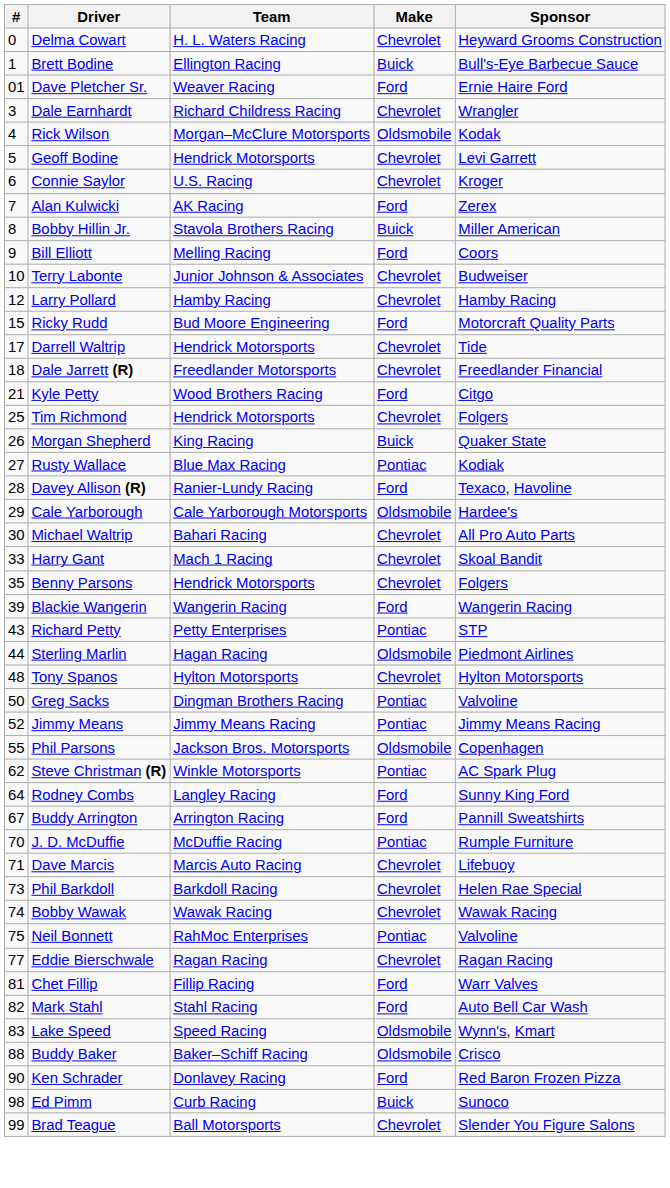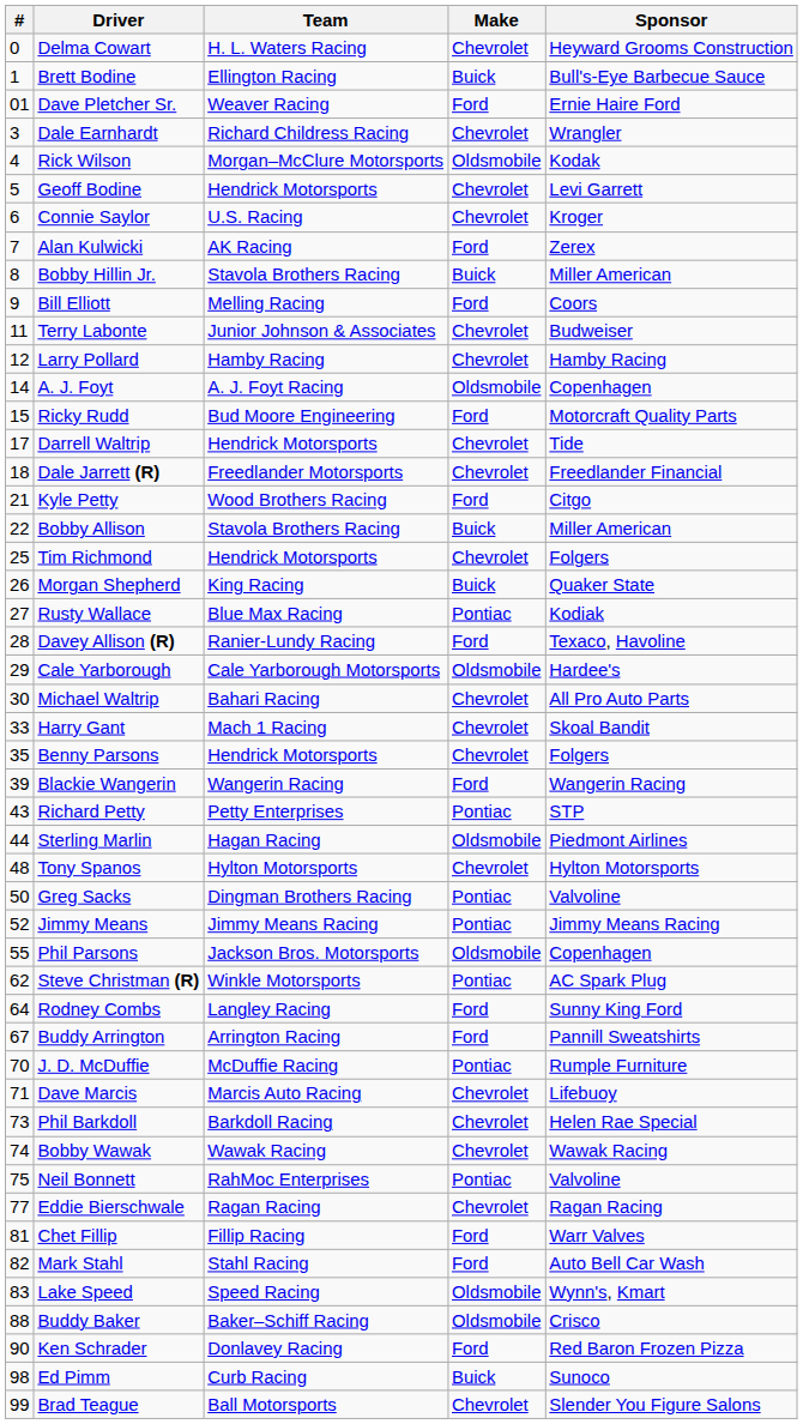 <table class="wikitable" style="font-size:95%">
 <tr>
 <th>#</th>
 <th>Driver</th>
 <th>Team</th>
 <th>Make</th>
 <th>Sponsor</th>
 </tr>
 <tr>
 <td>0</td>
 <td><a href='#'>Delma Cowart</a></td>
 <td><a href='#'>H. L. Waters Racing</a></td>
 <td><a href='#'>Chevrolet</a></td>
 <td><a href='#'>Heyward Grooms Construction</a></td>
 </tr>
 <tr>
 <td>1</td>
 <td><a href='#'>Brett Bodine</a></td>
 <td><a href='#'>Ellington Racing</a></td>
 <td><a href='#'>Buick</a></td>
 <td><a href='#'>Bull's-Eye Barbecue Sauce</a></td>
 </tr>
 <tr>
 <td>01</td>
 <td><a href='#'>Dave Pletcher Sr.</a></td>
 <td><a href='#'>Weaver Racing</a></td>
 <td><a href='#'>Ford</a></td>
 <td><a href='#'>Ernie Haire Ford</a></td>
 </tr>
 <tr>
 <td>3</td>
 <td><a href='#'>Dale Earnhardt</a></td>
 <td><a href='#'>Richard Childress Racing</a></td>
 <td><a href='#'>Chevrolet</a></td>
 <td><a href='#'>Wrangler</a></td>
 </tr>
 <tr>
 <td>4</td>
 <td><a href='#'>Rick Wilson</a></td>
 <td><a href='#'>Morgan–McClure Motorsports</a></td>
 <td><a href='#'>Oldsmobile</a></td>
 <td><a href='#'>Kodak</a></td>
 </tr>
 <tr>
 <td>5</td>
 <td><a href='#'>Geoff Bodine</a></td>
 <td><a href='#'>Hendrick Motorsports</a></td>
 <td><a href='#'>Chevrolet</a></td>
 <td><a href='#'>Levi Garrett</a></td>
 </tr>
 <tr>
 <td>6</td>
 <td><a href='#'>Connie Saylor</a></td>
 <td><a href='#'>U.S. Racing</a></td>
 <td><a href='#'>Chevrolet</a></td>
 <td><a href='#'>Kroger</a></td>
 </tr>
 <tr>
 <td>7</td>
 <td><a href='#'>Alan Kulwicki</a></td>
 <td><a href='#'>AK Racing</a></td>
 <td><a href='#'>Ford</a></td>
 <td><a href='#'>Zerex</a></td>
 </tr>
 <tr>
 <td>8</td>
 <td><a href='#'>Bobby Hillin Jr.</a></td>
 <td><a href='#'>Stavola Brothers Racing</a></td>
 <td><a href='#'>Buick</a></td>
 <td><a href='#'>Miller American</a></td>
 </tr>
 <tr>
 <td>9</td>
 <td><a href='#'>Bill Elliott</a></td>
 <td><a href='#'>Melling Racing</a></td>
 <td><a href='#'>Ford</a></td>
 <td><a href='#'>Coors</a></td>
 </tr>
 <tr>
-<td>10</td>
+<td>11</td>
 <td><a href='#'>Terry Labonte</a></td>
 <td><a href='#'>Junior Johnson & Associates</a></td>
 <td><a href='#'>Chevrolet</a></td>
 <td><a href='#'>Budweiser</a></td>
 </tr>
 <tr>
 <td>12</td>
 <td><a href='#'>Larry Pollard</a></td>
 <td><a href='#'>Hamby Racing</a></td>
 <td><a href='#'>Chevrolet</a></td>
 <td><a href='#'>Hamby Racing</a></td>
+</tr>
+<tr>
+<td>14</td>
+<td><a href='#'>A. J. Foyt</a></td>
+<td><a href='#'>A. J. Foyt Racing</a></td>
+<td><a href='#'>Oldsmobile</a></td>
+<td><a href='#'>Copenhagen</a></td>
 </tr>
 <tr>
 <td>15</td>
 <td><a href='#'>Ricky Rudd</a></td>
 <td><a href='#'>Bud Moore Engineering</a></td>
 <td><a href='#'>Ford</a></td>
 <td><a href='#'>Motorcraft Quality Parts</a></td>
 </tr>
 <tr>
 <td>17</td>
 <td><a href='#'>Darrell Waltrip</a></td>
 <td><a href='#'>Hendrick Motorsports</a></td>
 <td><a href='#'>Chevrolet</a></td>
 <td><a href='#'>Tide</a></td>
 </tr>
 <tr>
 <td>18</td>
 <td><a href='#'>Dale Jarrett</a> <strong>(R)</strong></td>
 <td><a href='#'>Freedlander Motorsports</a></td>
 <td><a href='#'>Chevrolet</a></td>
 <td><a href='#'>Freedlander Financial</a></td>
 </tr>
 <tr>
 <td>21</td>
 <td><a href='#'>Kyle Petty</a></td>
 <td><a href='#'>Wood Brothers Racing</a></td>
 <td><a href='#'>Ford</a></td>
 <td><a href='#'>Citgo</a></td>
+</tr>
+<tr>
+<td>22</td>
+<td><a href='#'>Bobby Allison</a></td>
+<td><a href='#'>Stavola Brothers Racing</a></td>
+<td><a href='#'>Buick</a></td>
+<td><a href='#'>Miller American</a></td>
 </tr>
 <tr>
 <td>25</td>
 <td><a href='#'>Tim Richmond</a></td>
 <td><a href='#'>Hendrick Motorsports</a></td>
 <td><a href='#'>Chevrolet</a></td>
 <td><a href='#'>Folgers</a></td>
 </tr>
 <tr>
 <td>26</td>
 <td><a href='#'>Morgan Shepherd</a></td>
 <td><a href='#'>King Racing</a></td>
 <td><a href='#'>Buick</a></td>
 <td><a href='#'>Quaker State</a></td>
 </tr>
 <tr>
 <td>27</td>
 <td><a href='#'>Rusty Wallace</a></td>
 <td><a href='#'>Blue Max Racing</a></td>
 <td><a href='#'>Pontiac</a></td>
 <td><a href='#'>Kodiak</a></td>
 </tr>
 <tr>
 <td>28</td>
 <td><a href='#'>Davey Allison</a> <strong>(R)</strong></td>
 <td><a href='#'>Ranier-Lundy Racing</a></td>
 <td><a href='#'>Ford</a></td>
 <td><a href='#'>Texaco</a>, <a href='#'>Havoline</a></td>
 </tr>
 <tr>
 <td>29</td>
 <td><a href='#'>Cale Yarborough</a></td>
 <td><a href='#'>Cale Yarborough Motorsports</a></td>
 <td><a href='#'>Oldsmobile</a></td>
 <td><a href='#'>Hardee's</a></td>
 </tr>
 <tr>
 <td>30</td>
 <td><a href='#'>Michael Waltrip</a></td>
 <td><a href='#'>Bahari Racing</a></td>
 <td><a href='#'>Chevrolet</a></td>
 <td><a href='#'>All Pro Auto Parts</a></td>
 </tr>
 <tr>
 <td>33</td>
 <td><a href='#'>Harry Gant</a></td>
 <td><a href='#'>Mach 1 Racing</a></td>
 <td><a href='#'>Chevrolet</a></td>
 <td><a href='#'>Skoal Bandit</a></td>
 </tr>
 <tr>
 <td>35</td>
 <td><a href='#'>Benny Parsons</a></td>
 <td><a href='#'>Hendrick Motorsports</a></td>
 <td><a href='#'>Chevrolet</a></td>
 <td><a href='#'>Folgers</a></td>
 </tr>
 <tr>
 <td>39</td>
 <td><a href='#'>Blackie Wangerin</a></td>
 <td><a href='#'>Wangerin Racing</a></td>
 <td><a href='#'>Ford</a></td>
 <td><a href='#'>Wangerin Racing</a></td>
 </tr>
 <tr>
 <td>43</td>
 <td><a href='#'>Richard Petty</a></td>
 <td><a href='#'>Petty Enterprises</a></td>
 <td><a href='#'>Pontiac</a></td>
 <td><a href='#'>STP</a></td>
 </tr>
 <tr>
 <td>44</td>
 <td><a href='#'>Sterling Marlin</a></td>
 <td><a href='#'>Hagan Racing</a></td>
 <td><a href='#'>Oldsmobile</a></td>
 <td><a href='#'>Piedmont Airlines</a></td>
 </tr>
 <tr>
 <td>48</td>
 <td><a href='#'>Tony Spanos</a></td>
 <td><a href='#'>Hylton Motorsports</a></td>
 <td><a href='#'>Chevrolet</a></td>
 <td><a href='#'>Hylton Motorsports</a></td>
 </tr>
 <tr>
 <td>50</td>
 <td><a href='#'>Greg Sacks</a></td>
 <td><a href='#'>Dingman Brothers Racing</a></td>
 <td><a href='#'>Pontiac</a></td>
 <td><a href='#'>Valvoline</a></td>
 </tr>
 <tr>
 <td>52</td>
 <td><a href='#'>Jimmy Means</a></td>
 <td><a href='#'>Jimmy Means Racing</a></td>
 <td><a href='#'>Pontiac</a></td>
 <td><a href='#'>Jimmy Means Racing</a></td>
 </tr>
 <tr>
 <td>55</td>
 <td><a href='#'>Phil Parsons</a></td>
 <td><a href='#'>Jackson Bros. Motorsports</a></td>
 <td><a href='#'>Oldsmobile</a></td>
 <td><a href='#'>Copenhagen</a></td>
 </tr>
 <tr>
 <td>62</td>
 <td><a href='#'>Steve Christman</a> <strong>(R)</strong></td>
 <td><a href='#'>Winkle Motorsports</a></td>
 <td><a href='#'>Pontiac</a></td>
 <td><a href='#'>AC Spark Plug</a></td>
 </tr>
 <tr>
 <td>64</td>
 <td><a href='#'>Rodney Combs</a></td>
 <td><a href='#'>Langley Racing</a></td>
 <td><a href='#'>Ford</a></td>
 <td><a href='#'>Sunny King Ford</a></td>
 </tr>
 <tr>
 <td>67</td>
 <td><a href='#'>Buddy Arrington</a></td>
 <td><a href='#'>Arrington Racing</a></td>
 <td><a href='#'>Ford</a></td>
 <td><a href='#'>Pannill Sweatshirts</a></td>
 </tr>
 <tr>
 <td>70</td>
 <td><a href='#'>J. D. McDuffie</a></td>
 <td><a href='#'>McDuffie Racing</a></td>
 <td><a href='#'>Pontiac</a></td>
 <td><a href='#'>Rumple Furniture</a></td>
 </tr>
 <tr>
 <td>71</td>
 <td><a href='#'>Dave Marcis</a></td>
 <td><a href='#'>Marcis Auto Racing</a></td>
 <td><a href='#'>Chevrolet</a></td>
 <td><a href='#'>Lifebuoy</a></td>
 </tr>
 <tr>
 <td>73</td>
 <td><a href='#'>Phil Barkdoll</a></td>
 <td><a href='#'>Barkdoll Racing</a></td>
 <td><a href='#'>Chevrolet</a></td>
 <td><a href='#'>Helen Rae Special</a></td>
 </tr>
 <tr>
 <td>74</td>
 <td><a href='#'>Bobby Wawak</a></td>
 <td><a href='#'>Wawak Racing</a></td>
 <td><a href='#'>Chevrolet</a></td>
 <td><a href='#'>Wawak Racing</a></td>
 </tr>
 <tr>
 <td>75</td>
 <td><a href='#'>Neil Bonnett</a></td>
 <td><a href='#'>RahMoc Enterprises</a></td>
 <td><a href='#'>Pontiac</a></td>
 <td><a href='#'>Valvoline</a></td>
 </tr>
 <tr>
 <td>77</td>
 <td><a href='#'>Eddie Bierschwale</a></td>
 <td><a href='#'>Ragan Racing</a></td>
 <td><a href='#'>Chevrolet</a></td>
 <td><a href='#'>Ragan Racing</a></td>
 </tr>
 <tr>
 <td>81</td>
 <td><a href='#'>Chet Fillip</a></td>
 <td><a href='#'>Fillip Racing</a></td>
 <td><a href='#'>Ford</a></td>
 <td><a href='#'>Warr Valves</a></td>
 </tr>
 <tr>
 <td>82</td>
 <td><a href='#'>Mark Stahl</a></td>
 <td><a href='#'>Stahl Racing</a></td>
 <td><a href='#'>Ford</a></td>
 <td><a href='#'>Auto Bell Car Wash</a></td>
 </tr>
 <tr>
 <td>83</td>
 <td><a href='#'>Lake Speed</a></td>
 <td><a href='#'>Speed Racing</a></td>
 <td><a href='#'>Oldsmobile</a></td>
 <td><a href='#'>Wynn's</a>, <a href='#'>Kmart</a></td>
 </tr>
 <tr>
 <td>88</td>
 <td><a href='#'>Buddy Baker</a></td>
 <td><a href='#'>Baker–Schiff Racing</a></td>
 <td><a href='#'>Oldsmobile</a></td>
 <td><a href='#'>Crisco</a></td>
 </tr>
 <tr>
 <td>90</td>
 <td><a href='#'>Ken Schrader</a></td>
 <td><a href='#'>Donlavey Racing</a></td>
 <td><a href='#'>Ford</a></td>
 <td><a href='#'>Red Baron Frozen Pizza</a></td>
 </tr>
 <tr>
 <td>98</td>
 <td><a href='#'>Ed Pimm</a></td>
 <td><a href='#'>Curb Racing</a></td>
 <td><a href='#'>Buick</a></td>
 <td><a href='#'>Sunoco</a></td>
 </tr>
 <tr>
 <td>99</td>
 <td><a href='#'>Brad Teague</a></td>
 <td><a href='#'>Ball Motorsports</a></td>
 <td><a href='#'>Chevrolet</a></td>
 <td><a href='#'>Slender You Figure Salons</a></td>
 </tr>
 </table>
